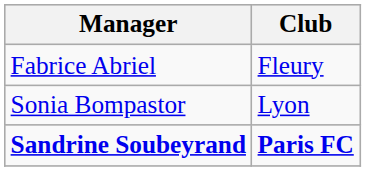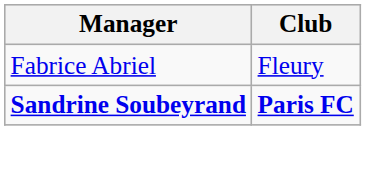 <table class="wikitable">
 <tr>
 <th>Manager</th>
 <th>Club</th>
 </tr>
 <tr>
 <td> <a href='#'>Fabrice Abriel</a></td>
 <td><a href='#'>Fleury</a></td>
 </tr>
 <tr>
-<td> <a href='#'>Sonia Bompastor</a></td>
-<td><a href='#'>Lyon</a></td>
-</tr>
-<tr>
 <td> <strong><a href='#'>Sandrine Soubeyrand</a></strong></td>
 <td><strong><a href='#'>Paris FC</a></strong></td>
 </tr>
 </table>
